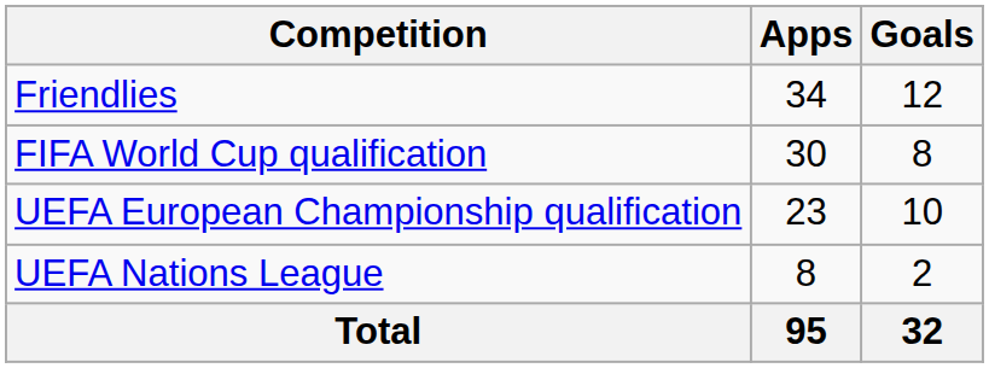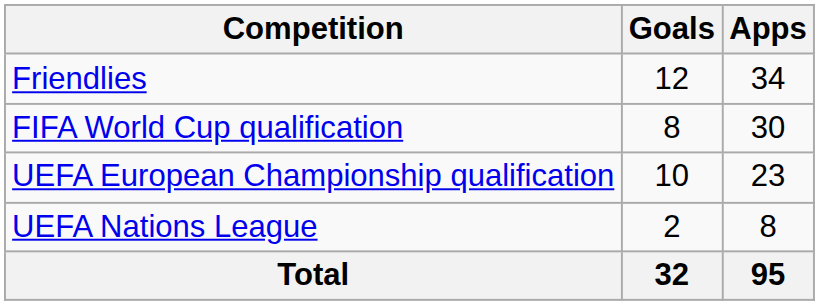 <table class="wikitable sortable" style="text-align:center">
 <tr>
 <th scope="col">Competition</th>
+<th scope="col">Goals</th>
 <th scope="col">Apps</th>
-<th scope="col">Goals</th>
 </tr>
 <tr>
 <td style="text-align:left" scope=row><a href='#'>Friendlies</a></td>
+<td>12</td>
 <td>34</td>
-<td>12</td>
 </tr>
 <tr>
 <td style="text-align:left" scope=row><a href='#'>FIFA World Cup qualification</a></td>
+<td>8</td>
 <td>30</td>
+</tr>
+<tr>
+<td style="text-align:left" scope=row><a href='#'>UEFA European Championship qualification</a></td>
+<td>10</td>
+<td>23</td>
+</tr>
+<tr>
+<td style="text-align:left" scope=row><a href='#'>UEFA Nations League</a></td>
+<td>2</td>
 <td>8</td>
 </tr>
 <tr>
-<td style="text-align:left" scope=row><a href='#'>UEFA European Championship qualification</a></td>
-<td>23</td>
-<td>10</td>
-</tr>
-<tr>
-<td style="text-align:left" scope=row><a href='#'>UEFA Nations League</a></td>
-<td>8</td>
-<td>2</td>
-</tr>
-<tr>
 <th>Total</th>
+<th>32</th>
 <th>95</th>
-<th>32</th>
 </tr>
 </table>
